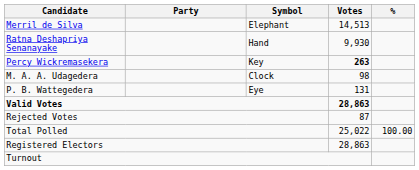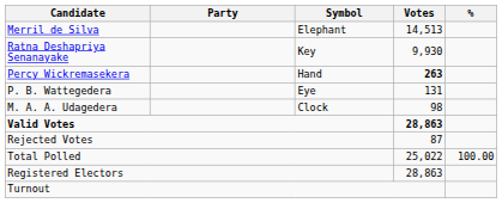 <table class="wikitable" border="1" style="text-align:right;">
 <tr>
 <th align=left width="180">Candidate</th>
 <th align=left width="180">Party</th>
 <th align=left width="120">Symbol</th>
 <th align=left width="60">Votes</th>
 <th align=left width="60">%</th>
 </tr>
 <tr>
 <td align=left><a href='#'>Merril de Silva</a></td>
 <td align=left></td>
 <td align=left>Elephant</td>
 <td>14,513</td>
 <td></td>
 </tr>
 <tr>
 <td align=left><a href='#'>Ratna Deshapriya Senanayake</a></td>
 <td align=left></td>
-<td align=left>Hand</td>
+<td align=left>Key</td>
 <td>9,930</td>
 <td></td>
 </tr>
 <tr>
 <td align=left><a href='#'>Percy Wickremasekera</a></td>
 <td align=left></td>
-<td align=left>Key</td>
+<td align=left>Hand</td>
 <td><strong>263</strong></td>
+<td></td>
+</tr>
+<tr>
+<td align=left>P. B. Wattegedera</td>
+<td align=left></td>
+<td align=left>Eye</td>
+<td>131</td>
 <td></td>
 </tr>
 <tr>
 <td align=left>M. A. A. Udagedera</td>
 <td align=left></td>
 <td align=left>Clock</td>
 <td>98</td>
-<td></td>
-</tr>
-<tr>
-<td align=left>P. B. Wattegedera</td>
-<td align=left></td>
-<td align=left>Eye</td>
-<td>131</td>
 <td></td>
 </tr>
 <tr>
 <td align=left colspan=3><strong>Valid Votes</strong></td>
 <td><strong>28,863</strong></td>
 <td><strong> </strong></td>
 </tr>
 <tr>
 <td align=left colspan=3>Rejected Votes</td>
 <td>87</td>
 <td></td>
 </tr>
 <tr>
 <td align=left colspan=3>Total Polled</td>
 <td>25,022</td>
 <td>100.00</td>
 </tr>
 <tr>
 <td align=left colspan=3>Registered Electors</td>
 <td>28,863</td>
 <td></td>
 </tr>
 <tr>
 <td align=left colspan=4>Turnout</td>
 <td></td>
 </tr>
 </table>
